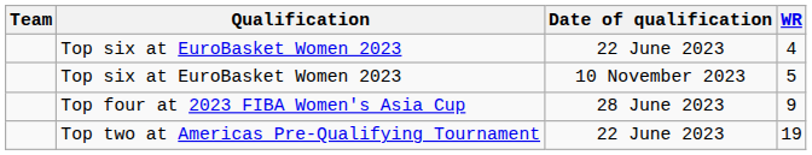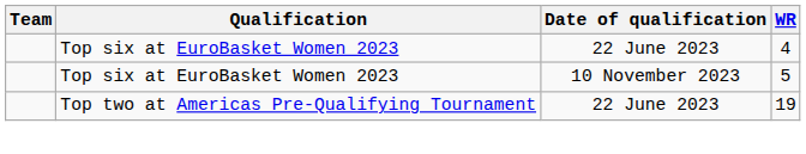 <table class="wikitable sortable">
 <tr>
 <th>Team</th>
 <th>Qualification</th>
 <th>Date of qualification</th>
 <th><a href='#'>WR</a></th>
 </tr>
 <tr>
 <td></td>
 <td>Top six at <a href='#'>EuroBasket Women 2023</a></td>
 <td align=center>22 June 2023</td>
 <td align=center>4</td>
 </tr>
 <tr>
 <td></td>
 <td>Top six at EuroBasket Women 2023</td>
 <td align=center>10 November 2023</td>
 <td align=center>5</td>
 </tr>
 <tr>
 <td></td>
-<td>Top four at <a href='#'>2023 FIBA Women's Asia Cup</a></td>
-<td align=center>28 June 2023</td>
-<td align=center>9</td>
-</tr>
-<tr>
-<td></td>
 <td>Top two at <a href='#'>Americas Pre-Qualifying Tournament</a></td>
 <td align=center>22 June 2023</td>
 <td align=center>19</td>
 </tr>
 </table>
